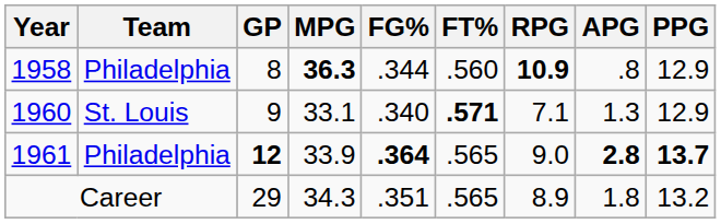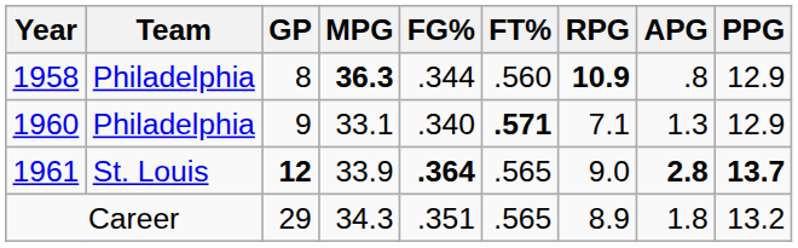 <table class="wikitable sortable" style="font-size:95%; text-align:right;">
 <tr>
 <th>Year</th>
 <th>Team</th>
 <th>GP</th>
 <th>MPG</th>
 <th>FG%</th>
 <th>FT%</th>
 <th>RPG</th>
 <th>APG</th>
 <th>PPG</th>
 </tr>
 <tr>
 <td style="text-align:left;"><a href='#'>1958</a></td>
 <td style="text-align:left;"><a href='#'>Philadelphia</a></td>
 <td>8</td>
 <td><strong>36.3</strong></td>
 <td>.344</td>
 <td>.560</td>
 <td><strong>10.9</strong></td>
 <td>.8</td>
 <td>12.9</td>
 </tr>
 <tr>
 <td style="text-align:left;"><a href='#'>1960</a></td>
-<td style="text-align:left;"><a href='#'>St. Louis</a></td>
+<td style="text-align:left;"><a href='#'>Philadelphia</a></td>
 <td>9</td>
 <td>33.1</td>
 <td>.340</td>
 <td><strong>.571</strong></td>
 <td>7.1</td>
 <td>1.3</td>
 <td>12.9</td>
 </tr>
 <tr>
 <td style="text-align:left;"><a href='#'>1961</a></td>
-<td style="text-align:left;"><a href='#'>Philadelphia</a></td>
+<td style="text-align:left;"><a href='#'>St. Louis</a></td>
 <td><strong>12</strong></td>
 <td>33.9</td>
 <td><strong>.364</strong></td>
 <td>.565</td>
 <td>9.0</td>
 <td><strong>2.8</strong></td>
 <td><strong>13.7</strong></td>
 </tr>
 <tr class="sortbottom">
 <td colspan="2" style="text-align:center;">Career</td>
 <td>29</td>
 <td>34.3</td>
 <td>.351</td>
 <td>.565</td>
 <td>8.9</td>
 <td>1.8</td>
 <td>13.2</td>
 </tr>
 </table>
